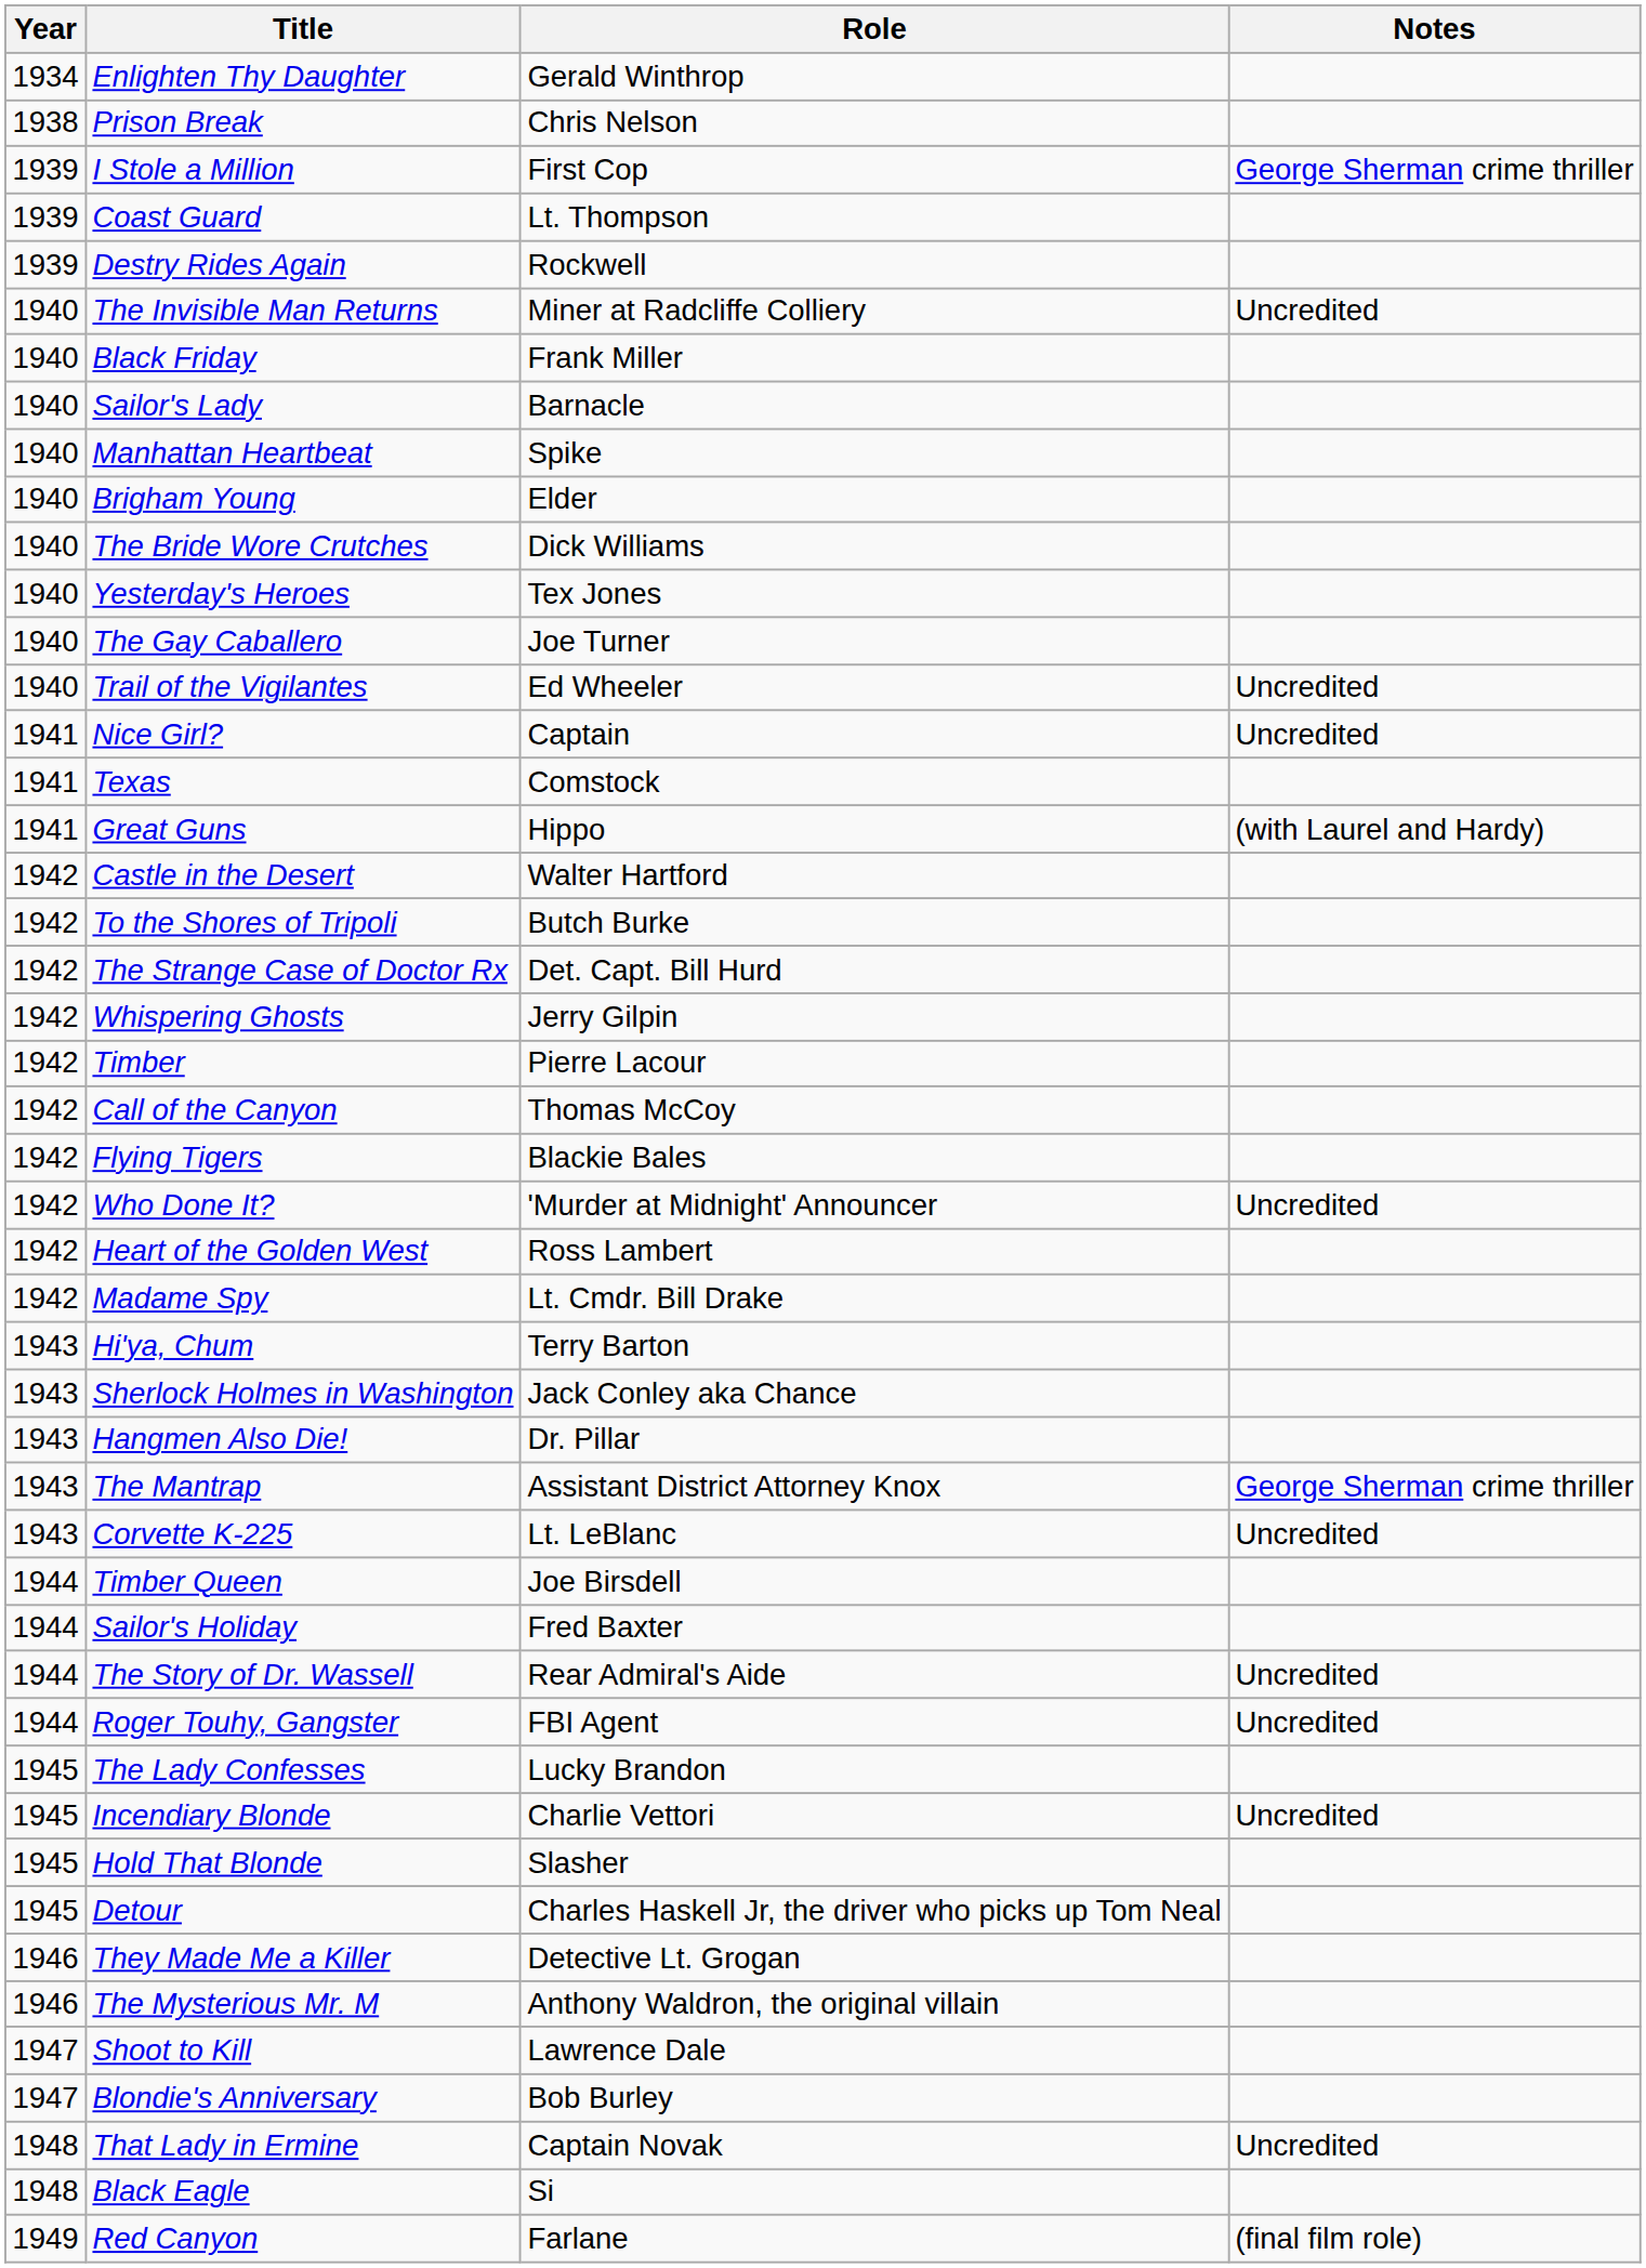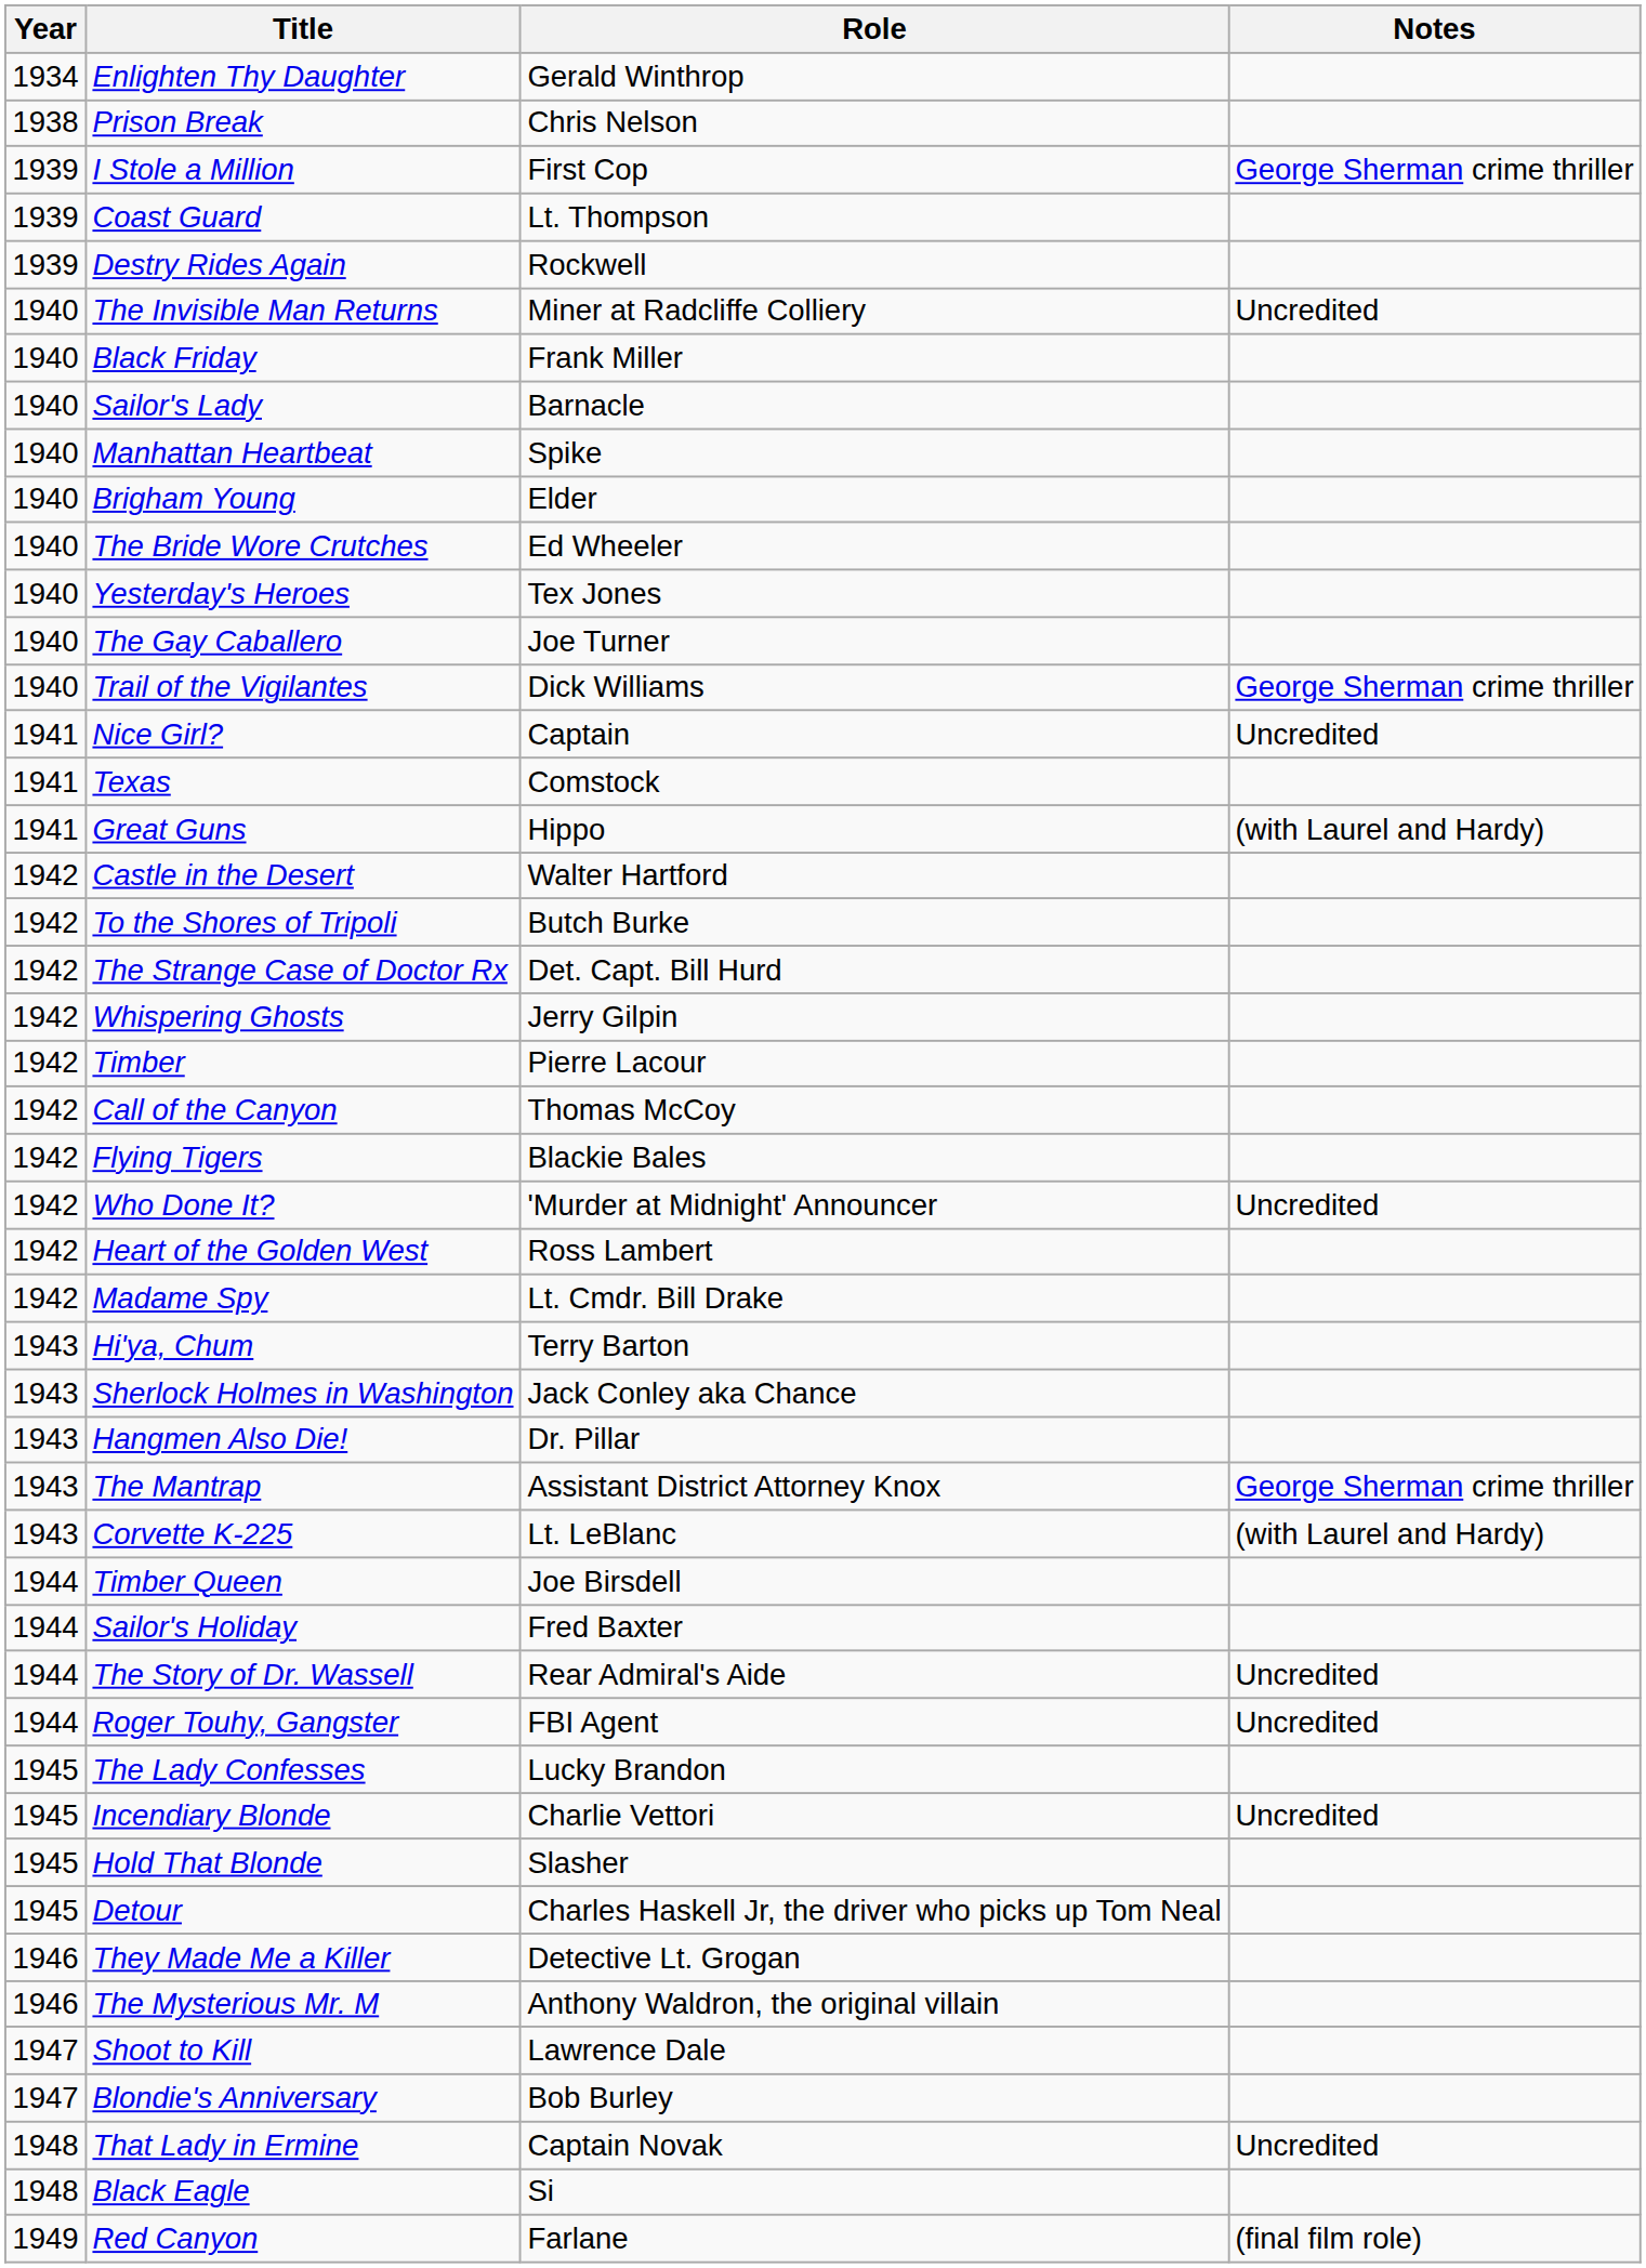 <table class="wikitable" style="font-size: 90%;">
 <tr>
 <th>Year</th>
 <th>Title</th>
 <th>Role</th>
 <th>Notes</th>
 </tr>
 <tr>
 <td>1934</td>
 <td><em><a href='#'>Enlighten Thy Daughter</a></em></td>
 <td>Gerald Winthrop</td>
 <td></td>
 </tr>
 <tr>
 <td>1938</td>
 <td><em><a href='#'>Prison Break</a></em></td>
 <td>Chris Nelson</td>
 <td></td>
 </tr>
 <tr>
 <td>1939</td>
 <td><em><a href='#'>I Stole a Million</a></em></td>
 <td>First Cop</td>
 <td><a href='#'>George Sherman</a> crime thriller</td>
 </tr>
 <tr>
 <td>1939</td>
 <td><em><a href='#'>Coast Guard</a></em></td>
 <td>Lt. Thompson</td>
 <td></td>
 </tr>
 <tr>
 <td>1939</td>
 <td><em><a href='#'>Destry Rides Again</a></em></td>
 <td>Rockwell</td>
 <td></td>
 </tr>
 <tr>
 <td>1940</td>
 <td><em><a href='#'>The Invisible Man Returns</a></em></td>
 <td>Miner at Radcliffe Colliery</td>
 <td>Uncredited</td>
 </tr>
 <tr>
 <td>1940</td>
 <td><em><a href='#'>Black Friday</a></em></td>
 <td>Frank Miller</td>
 <td></td>
 </tr>
 <tr>
 <td>1940</td>
 <td><em><a href='#'>Sailor's Lady</a></em></td>
 <td>Barnacle</td>
 <td></td>
 </tr>
 <tr>
 <td>1940</td>
 <td><em><a href='#'>Manhattan Heartbeat</a></em></td>
 <td>Spike</td>
 <td></td>
 </tr>
 <tr>
 <td>1940</td>
 <td><em><a href='#'>Brigham Young</a></em></td>
 <td>Elder</td>
 <td></td>
 </tr>
 <tr>
 <td>1940</td>
 <td><em><a href='#'>The Bride Wore Crutches</a></em></td>
-<td>Dick Williams</td>
+<td>Ed Wheeler</td>
 <td></td>
 </tr>
 <tr>
 <td>1940</td>
 <td><em><a href='#'>Yesterday's Heroes</a></em></td>
 <td>Tex Jones</td>
 <td></td>
 </tr>
 <tr>
 <td>1940</td>
 <td><em><a href='#'>The Gay Caballero</a></em></td>
 <td>Joe Turner</td>
 <td></td>
 </tr>
 <tr>
 <td>1940</td>
 <td><em><a href='#'>Trail of the Vigilantes</a></em></td>
-<td>Ed Wheeler</td>
-<td>Uncredited</td>
+<td>Dick Williams</td>
+<td><a href='#'>George Sherman</a> crime thriller</td>
 </tr>
 <tr>
 <td>1941</td>
 <td><em><a href='#'>Nice Girl?</a></em></td>
 <td>Captain</td>
 <td>Uncredited</td>
 </tr>
 <tr>
 <td>1941</td>
 <td><em><a href='#'>Texas</a></em></td>
 <td>Comstock</td>
 <td></td>
 </tr>
 <tr>
 <td>1941</td>
 <td><em><a href='#'>Great Guns</a></em></td>
 <td>Hippo</td>
 <td>(with Laurel and Hardy)</td>
 </tr>
 <tr>
 <td>1942</td>
 <td><em><a href='#'>Castle in the Desert</a></em></td>
 <td>Walter Hartford</td>
 <td></td>
 </tr>
 <tr>
 <td>1942</td>
 <td><em><a href='#'>To the Shores of Tripoli</a></em></td>
 <td>Butch Burke</td>
 <td></td>
 </tr>
 <tr>
 <td>1942</td>
 <td><em><a href='#'>The Strange Case of Doctor Rx</a></em></td>
 <td>Det. Capt. Bill Hurd</td>
 <td></td>
 </tr>
 <tr>
 <td>1942</td>
 <td><em><a href='#'>Whispering Ghosts</a></em></td>
 <td>Jerry Gilpin</td>
 <td></td>
 </tr>
 <tr>
 <td>1942</td>
 <td><em><a href='#'>Timber</a></em></td>
 <td>Pierre Lacour</td>
 <td></td>
 </tr>
 <tr>
 <td>1942</td>
 <td><em><a href='#'>Call of the Canyon</a></em></td>
 <td>Thomas McCoy</td>
 <td></td>
 </tr>
 <tr>
 <td>1942</td>
 <td><em><a href='#'>Flying Tigers</a></em></td>
 <td>Blackie Bales</td>
 <td></td>
 </tr>
 <tr>
 <td>1942</td>
 <td><em><a href='#'>Who Done It?</a></em></td>
 <td>'Murder at Midnight' Announcer</td>
 <td>Uncredited</td>
 </tr>
 <tr>
 <td>1942</td>
 <td><em><a href='#'>Heart of the Golden West</a></em></td>
 <td>Ross Lambert</td>
 <td></td>
 </tr>
 <tr>
 <td>1942</td>
 <td><em><a href='#'>Madame Spy</a></em></td>
 <td>Lt. Cmdr. Bill Drake</td>
 <td></td>
 </tr>
 <tr>
 <td>1943</td>
 <td><em><a href='#'>Hi'ya, Chum</a></em></td>
 <td>Terry Barton</td>
 <td></td>
 </tr>
 <tr>
 <td>1943</td>
 <td><em><a href='#'>Sherlock Holmes in Washington</a></em></td>
 <td>Jack Conley aka Chance</td>
 <td></td>
 </tr>
 <tr>
 <td>1943</td>
 <td><em><a href='#'>Hangmen Also Die!</a></em></td>
 <td>Dr. Pillar</td>
 <td></td>
 </tr>
 <tr>
 <td>1943</td>
 <td><em><a href='#'>The Mantrap</a></em></td>
 <td>Assistant District Attorney Knox</td>
 <td><a href='#'>George Sherman</a> crime thriller</td>
 </tr>
 <tr>
 <td>1943</td>
 <td><em><a href='#'>Corvette K-225</a></em></td>
 <td>Lt. LeBlanc</td>
-<td>Uncredited</td>
+<td>(with Laurel and Hardy)</td>
 </tr>
 <tr>
 <td>1944</td>
 <td><em><a href='#'>Timber Queen</a></em></td>
 <td>Joe Birsdell</td>
 <td></td>
 </tr>
 <tr>
 <td>1944</td>
 <td><em><a href='#'>Sailor's Holiday</a></em></td>
 <td>Fred Baxter</td>
 <td></td>
 </tr>
 <tr>
 <td>1944</td>
 <td><em><a href='#'>The Story of Dr. Wassell</a></em></td>
 <td>Rear Admiral's Aide</td>
 <td>Uncredited</td>
 </tr>
 <tr>
 <td>1944</td>
 <td><em><a href='#'>Roger Touhy, Gangster</a></em></td>
 <td>FBI Agent</td>
 <td>Uncredited</td>
 </tr>
 <tr>
 <td>1945</td>
 <td><em><a href='#'>The Lady Confesses</a></em></td>
 <td>Lucky Brandon</td>
 <td></td>
 </tr>
 <tr>
 <td>1945</td>
 <td><em><a href='#'>Incendiary Blonde</a></em></td>
 <td>Charlie Vettori</td>
 <td>Uncredited</td>
 </tr>
 <tr>
 <td>1945</td>
 <td><em><a href='#'>Hold That Blonde</a></em></td>
 <td>Slasher</td>
 <td></td>
 </tr>
 <tr>
 <td>1945</td>
 <td><em><a href='#'>Detour</a></em></td>
 <td>Charles Haskell Jr, the driver who picks up Tom Neal</td>
 <td></td>
 </tr>
 <tr>
 <td>1946</td>
 <td><em><a href='#'>They Made Me a Killer</a></em></td>
 <td>Detective Lt. Grogan</td>
 <td></td>
 </tr>
 <tr>
 <td>1946</td>
 <td><em><a href='#'>The Mysterious Mr. M</a></em></td>
 <td>Anthony Waldron, the original villain</td>
 <td></td>
 </tr>
 <tr>
 <td>1947</td>
 <td><em><a href='#'>Shoot to Kill</a></em></td>
 <td>Lawrence Dale</td>
 <td></td>
 </tr>
 <tr>
 <td>1947</td>
 <td><em><a href='#'>Blondie's Anniversary</a></em></td>
 <td>Bob Burley</td>
 <td></td>
 </tr>
 <tr>
 <td>1948</td>
 <td><em><a href='#'>That Lady in Ermine</a></em></td>
 <td>Captain Novak</td>
 <td>Uncredited</td>
 </tr>
 <tr>
 <td>1948</td>
 <td><em><a href='#'>Black Eagle</a></em></td>
 <td>Si</td>
 <td></td>
 </tr>
 <tr>
 <td>1949</td>
 <td><em><a href='#'>Red Canyon</a></em></td>
 <td>Farlane</td>
 <td>(final film role)</td>
 </tr>
 </table>
